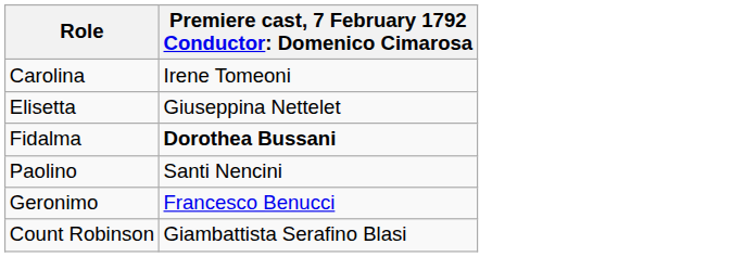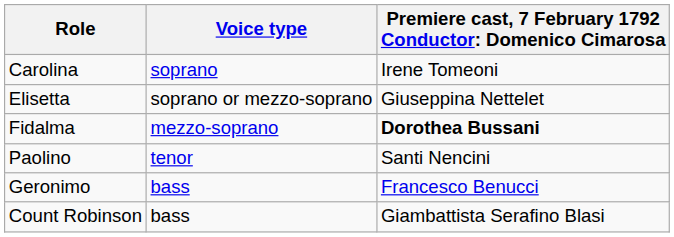 <table class="wikitable">
 <tr>
 <th>Role</th>
+<th><a href='#'>Voice type</a></th>
 <th>Premiere cast, 7 February 1792<br><a href='#'>Conductor</a>: Domenico Cimarosa</th>
 </tr>
 <tr>
 <td>Carolina</td>
+<td><a href='#'>soprano</a></td>
 <td>Irene Tomeoni</td>
 </tr>
 <tr>
 <td>Elisetta</td>
+<td>soprano or mezzo-soprano</td>
 <td>Giuseppina Nettelet</td>
 </tr>
 <tr>
 <td>Fidalma</td>
+<td><a href='#'>mezzo-soprano</a></td>
 <td><strong>Dorothea Bussani</strong></td>
 </tr>
 <tr>
 <td>Paolino</td>
+<td><a href='#'>tenor</a></td>
 <td>Santi Nencini</td>
 </tr>
 <tr>
 <td>Geronimo</td>
+<td><a href='#'>bass</a></td>
 <td><a href='#'>Francesco Benucci</a></td>
 </tr>
 <tr>
 <td>Count Robinson</td>
+<td>bass</td>
 <td>Giambattista Serafino Blasi</td>
 </tr>
 </table>
